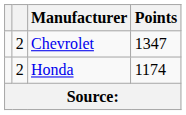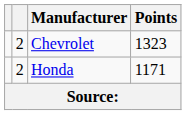 <table class="wikitable" style="font-size: 95%;">
 <tr>
 <th scope="col"></th>
 <th scope="col"></th>
 <th scope="col">Manufacturer</th>
 <th scope="col">Points</th>
 </tr>
 <tr>
 <td align="left"></td>
 <td align="center">2</td>
 <td><a href='#'>Chevrolet</a></td>
-<td>1347</td>
+<td>1323</td>
 </tr>
 <tr>
 <td align="left"></td>
 <td align="center">2</td>
 <td><a href='#'>Honda</a></td>
-<td>1174</td>
+<td>1171</td>
 </tr>
 <tr>
 <th colspan=4>Source:</th>
 </tr>
 </table>
